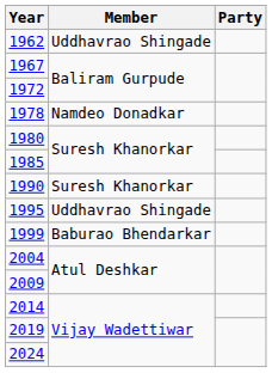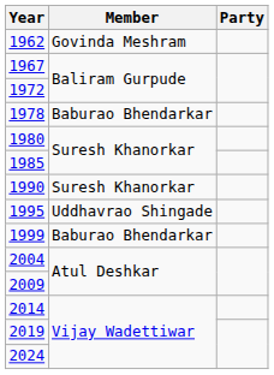 <table class="wikitable">
 <tr>
 <th>Year</th>
 <th>Member</th>
 <th colspan="2">Party</th>
 </tr>
 <tr>
 <td><a href='#'>1962</a></td>
-<td>Uddhavrao Shingade</td>
+<td>Govinda Meshram</td>
 <td></td>
 </tr>
 <tr>
 <td><a href='#'>1967</a></td>
 <td rowspan="2">Baliram Gurpude</td>
 </tr>
 <tr>
 <td><a href='#'>1972</a></td>
 </tr>
 <tr>
 <td><a href='#'>1978</a></td>
-<td>Namdeo Donadkar</td>
+<td>Baburao Bhendarkar</td>
 <td></td>
 </tr>
 <tr>
 <td><a href='#'>1980</a></td>
 <td rowspan="2">Suresh Khanorkar</td>
 <td></td>
 </tr>
 <tr>
 <td><a href='#'>1985</a></td>
 <td></td>
 </tr>
 <tr>
 <td><a href='#'>1990</a></td>
 <td>Suresh Khanorkar</td>
 <td></td>
 </tr>
 <tr>
 <td><a href='#'>1995</a></td>
 <td>Uddhavrao Shingade</td>
 <td></td>
 </tr>
 <tr>
 <td><a href='#'>1999</a></td>
 <td>Baburao Bhendarkar</td>
 <td></td>
 </tr>
 <tr>
 <td><a href='#'>2004</a></td>
 <td rowspan="2">Atul Deshkar</td>
 </tr>
 <tr>
 <td><a href='#'>2009</a></td>
 </tr>
 <tr>
 <td><a href='#'>2014</a></td>
 <td rowspan="3"><a href='#'>Vijay Wadettiwar</a></td>
 <td></td>
 </tr>
 <tr>
 <td><a href='#'>2019</a></td>
 </tr>
 <tr>
 <td><a href='#'>2024</a></td>
 </tr>
 </table>
